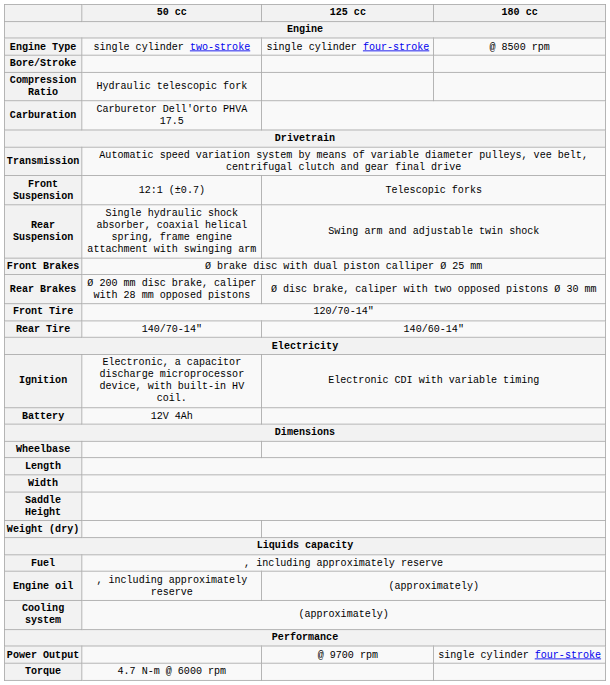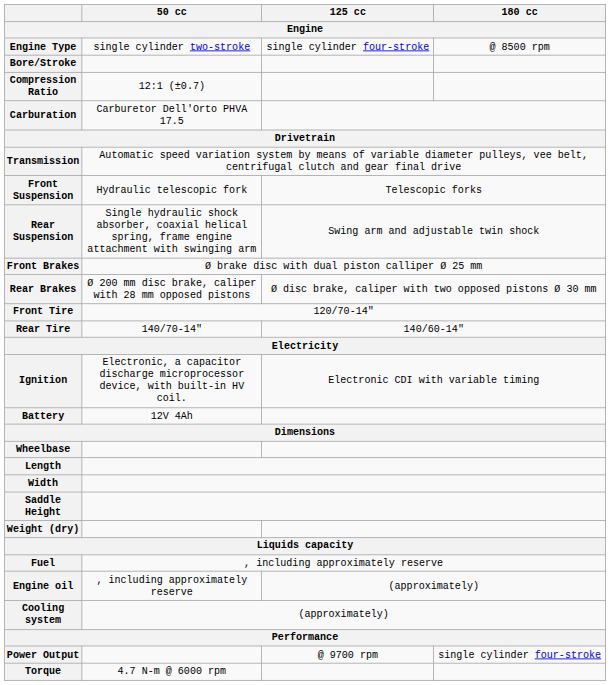 <table class="wikitable" align="center" style="max-width:700px; text-align:center; font-size: 90%;">
 <tr>
 <th></th>
 <th width="400">50 cc</th>
 <th width="450">125 cc</th>
 <th width="450">180 cc</th>
 </tr>
 <tr>
 <th colspan="4">Engine</th>
 </tr>
 <tr>
 <th>Engine Type</th>
 <td> single cylinder <a href='#'>two-stroke</a></td>
 <td colspan="1"> single cylinder <a href='#'>four-stroke</a></td>
 <td> @ 8500 rpm</td>
 </tr>
 <tr>
 <th>Bore/Stroke</th>
 <td></td>
 <td colspan="1"></td>
 <td></td>
 </tr>
 <tr>
 <th>Compression Ratio</th>
-<td>Hydraulic telescopic fork</td>
+<td>12:1 (±0.7)</td>
 <td></td>
 <td></td>
 </tr>
 <tr>
 <th>Carburation</th>
 <td>Carburetor Dell'Orto PHVA 17.5</td>
 <td colspan="2"></td>
 </tr>
 <tr>
 <th colspan="4">Drivetrain</th>
 </tr>
 <tr>
 <th>Transmission</th>
 <td colspan="3">Automatic speed variation system by means of variable diameter pulleys, vee belt, centrifugal clutch and gear final drive</td>
 </tr>
 <tr>
 <th>Front Suspension</th>
-<td>12:1 (±0.7)</td>
+<td>Hydraulic telescopic fork</td>
 <td colspan="2">Telescopic forks</td>
 </tr>
 <tr>
 <th>Rear Suspension</th>
 <td>Single hydraulic shock absorber, coaxial helical spring, frame engine attachment with swinging arm</td>
 <td colspan="2">Swing arm and adjustable twin shock</td>
 </tr>
 <tr>
 <th>Front Brakes</th>
 <td colspan="3">Ø  brake disc with dual piston calliper Ø 25 mm</td>
 </tr>
 <tr>
 <th>Rear Brakes</th>
 <td>Ø 200 mm disc brake, caliper with 28 mm opposed pistons</td>
 <td colspan="2">Ø  disc brake, caliper with two opposed pistons Ø 30 mm</td>
 </tr>
 <tr>
 <th>Front Tire</th>
 <td colspan="3">120/70-14"</td>
 </tr>
 <tr>
 <th>Rear Tire</th>
 <td>140/70-14"</td>
 <td colspan="2">140/60-14"</td>
 </tr>
 <tr>
 <th colspan="4">Electricity</th>
 </tr>
 <tr>
 <th>Ignition</th>
 <td>Electronic, a capacitor discharge microprocessor device, with built-in HV coil.</td>
 <td colspan="2">Electronic CDI with variable timing</td>
 </tr>
 <tr>
 <th>Battery</th>
 <td>12V 4Ah</td>
 <td colspan="2"></td>
 </tr>
 <tr>
 <th colspan="4">Dimensions</th>
 </tr>
 <tr>
 <th>Wheelbase</th>
 <td></td>
 <td colspan="2"></td>
 </tr>
 <tr>
 <th>Length</th>
 <td colspan="3"></td>
 </tr>
 <tr>
 <th>Width</th>
 <td colspan="3"></td>
 </tr>
 <tr>
 <th>Saddle Height</th>
 <td colspan="3"></td>
 </tr>
 <tr>
 <th>Weight (dry)</th>
 <td></td>
 <td colspan="2"></td>
 </tr>
 <tr>
 <th colspan="4">Liquids capacity</th>
 </tr>
 <tr>
 <th>Fuel</th>
 <td colspan="3">, including approximately  reserve</td>
 </tr>
 <tr>
 <th>Engine oil</th>
 <td>, including approximately<br> reserve</td>
 <td colspan="2"> (approximately)</td>
 </tr>
 <tr>
 <th>Cooling system</th>
 <td colspan="3"> (approximately)</td>
 </tr>
 <tr>
 <th colspan="4">Performance</th>
 </tr>
 <tr>
 <th>Power Output</th>
 <td></td>
 <td> @ 9700 rpm</td>
 <td> single cylinder <a href='#'>four-stroke</a></td>
 </tr>
 <tr>
 <th>Torque</th>
 <td>4.7 N-m @ 6000 rpm</td>
 <td></td>
 <td></td>
 </tr>
 </table>
